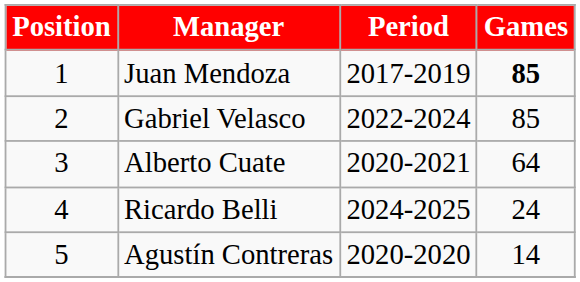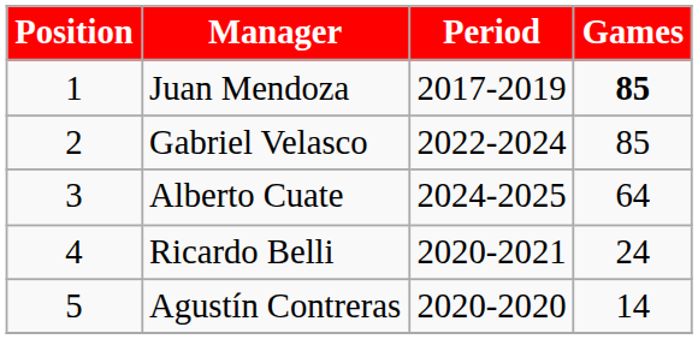 <table class="wikitable" style="text-align:center;margin-left:1em">
 <tr style="color:White;">
 <th style="background:#FF0000;">Position</th>
 <th style="background:#FF0000;">Manager</th>
 <th style="background:#FF0000;">Period</th>
 <th style="background:#FF0000;">Games</th>
 </tr>
 <tr>
 <td>1</td>
 <td style="text-align:left;"> Juan Mendoza</td>
 <td>2017-2019</td>
 <td><strong>85</strong></td>
 </tr>
 <tr>
 <td>2</td>
 <td style="text-align:left;"> Gabriel Velasco</td>
 <td>2022-2024</td>
 <td>85</td>
 </tr>
 <tr>
 <td>3</td>
 <td style="text-align:left;"> Alberto Cuate</td>
-<td>2020-2021</td>
+<td>2024-2025</td>
 <td>64</td>
 </tr>
 <tr>
 <td>4</td>
 <td style="text-align:left;"> Ricardo Belli</td>
-<td>2024-2025</td>
+<td>2020-2021</td>
 <td>24</td>
 </tr>
 <tr>
 <td>5</td>
 <td style="text-align:left;"> Agustín Contreras</td>
 <td>2020-2020</td>
 <td>14</td>
 </tr>
 <tr>
 </tr>
 </table>
